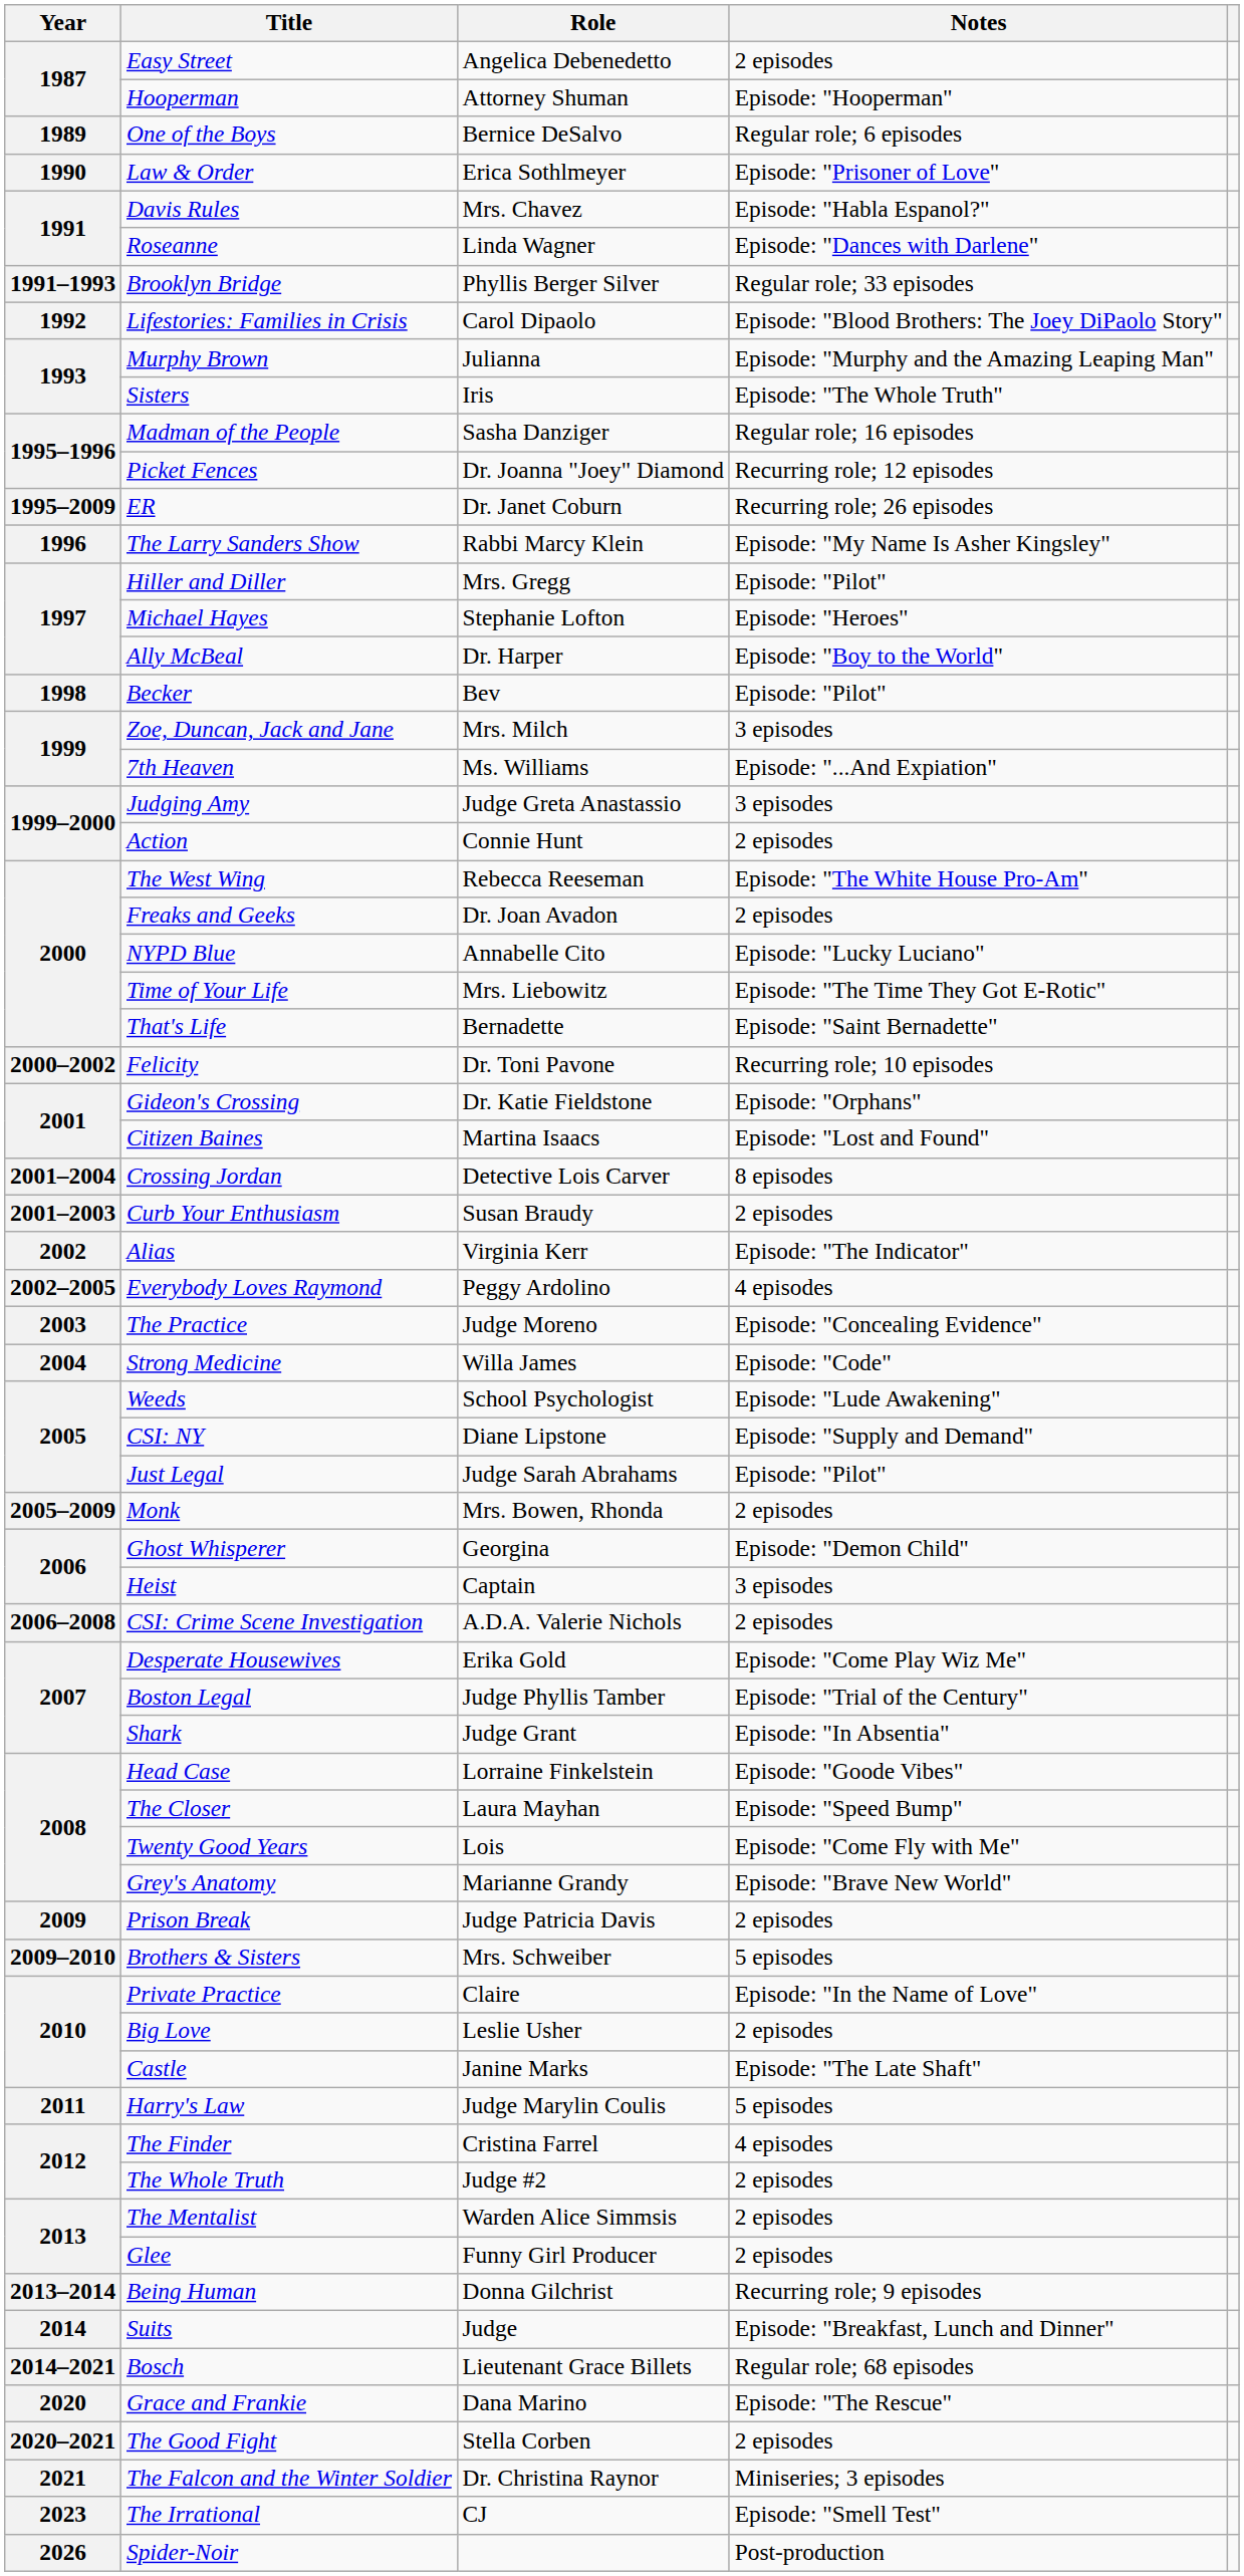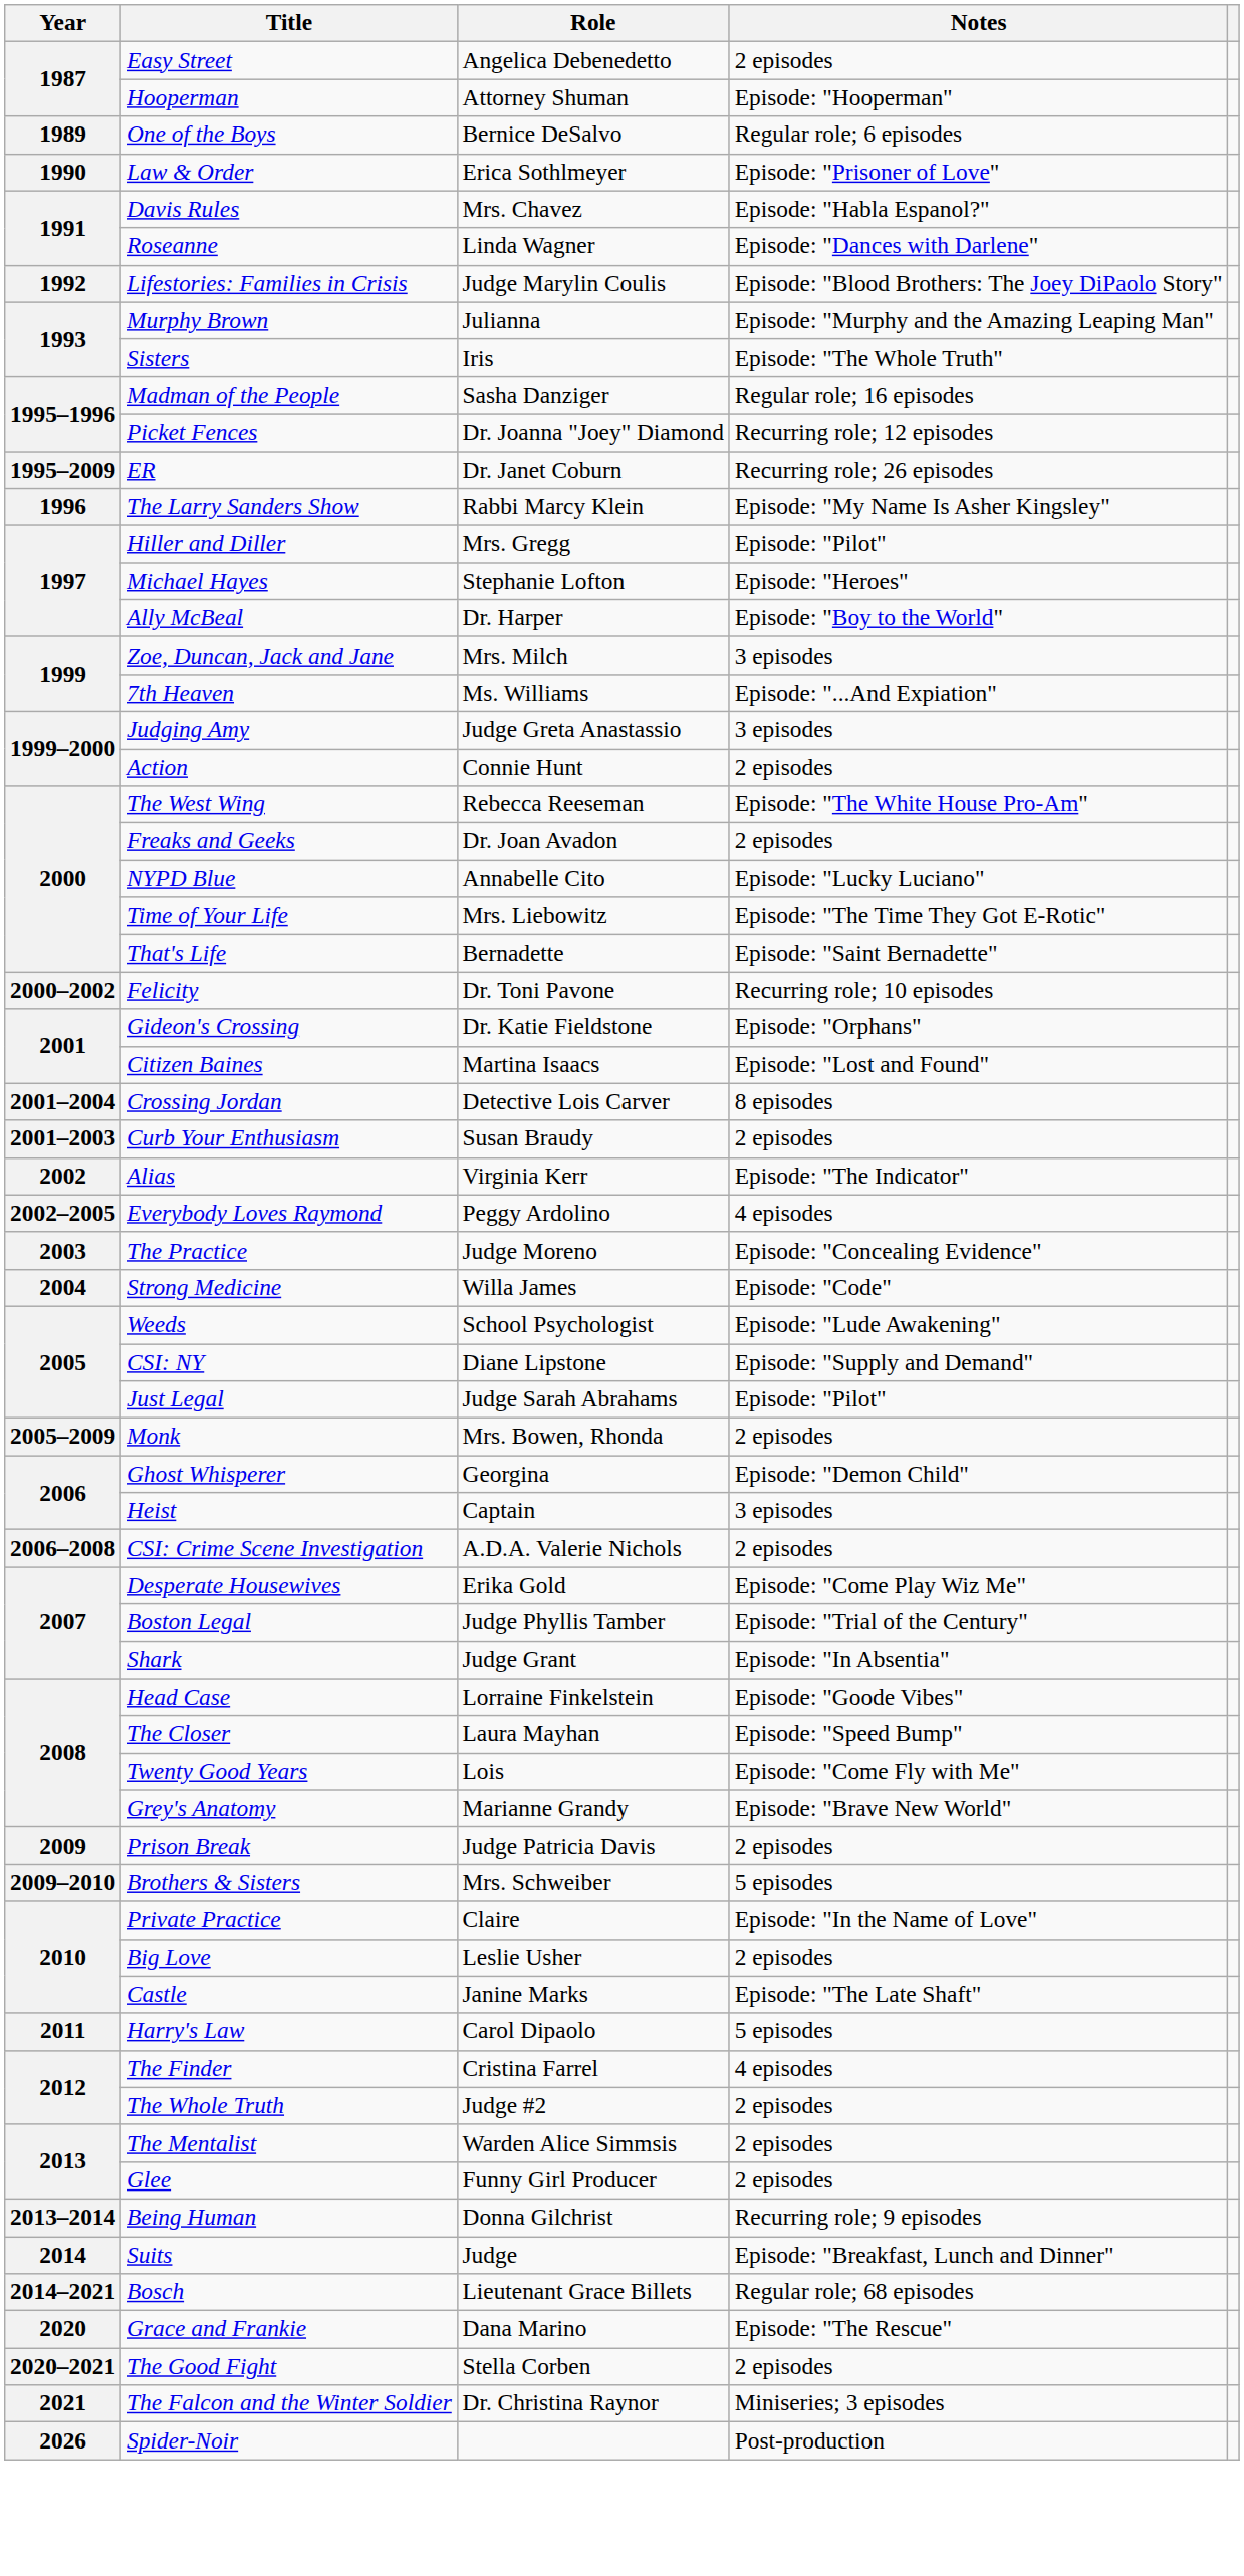 <table class="wikitable plainrowheaders sortable mw-collapsible">
 <tr>
 <th scope="col">Year</th>
 <th scope="col">Title</th>
 <th scope="col">Role</th>
 <th scope="col" class="unsortable">Notes</th>
 <th scope="col" class="unsortable"></th>
 </tr>
 <tr>
 <th scope="row" rowspan=2>1987</th>
 <td><em><a href='#'>Easy Street</a></em></td>
 <td>Angelica Debenedetto</td>
 <td>2 episodes</td>
 <td></td>
 </tr>
 <tr>
 <td><em><a href='#'>Hooperman</a></em></td>
 <td>Attorney Shuman</td>
 <td>Episode: "Hooperman"</td>
 <td></td>
 </tr>
 <tr>
 <th scope="row">1989</th>
 <td><em><a href='#'>One of the Boys</a></em></td>
 <td>Bernice DeSalvo</td>
 <td>Regular role; 6 episodes</td>
 <td></td>
 </tr>
 <tr>
 <th scope="row">1990</th>
 <td><em><a href='#'>Law & Order</a></em></td>
 <td>Erica Sothlmeyer</td>
 <td>Episode: "<a href='#'>Prisoner of Love</a>"</td>
 <td></td>
 </tr>
 <tr>
 <th scope="row" rowspan=2>1991</th>
 <td><em><a href='#'>Davis Rules</a></em></td>
 <td>Mrs. Chavez</td>
 <td>Episode: "Habla Espanol?"</td>
 <td></td>
 </tr>
 <tr>
 <td><em><a href='#'>Roseanne</a></em></td>
 <td>Linda Wagner</td>
 <td>Episode: "<a href='#'>Dances with Darlene</a>"</td>
 <td></td>
 </tr>
 <tr>
-<th scope="row">1991–1993</th>
-<td><em><a href='#'>Brooklyn Bridge</a></em></td>
-<td>Phyllis Berger Silver</td>
-<td>Regular role; 33 episodes</td>
-<td></td>
-</tr>
-<tr>
 <th scope="row">1992</th>
 <td><em><a href='#'>Lifestories: Families in Crisis</a></em></td>
-<td>Carol Dipaolo</td>
+<td>Judge Marylin Coulis</td>
 <td>Episode: "Blood Brothers: The <a href='#'>Joey DiPaolo</a> Story"</td>
 <td></td>
 </tr>
 <tr>
 <th scope="row" rowspan=2>1993</th>
 <td><em><a href='#'>Murphy Brown</a></em></td>
 <td>Julianna</td>
 <td>Episode: "Murphy and the Amazing Leaping Man"</td>
 <td></td>
 </tr>
 <tr>
 <td><em><a href='#'>Sisters</a></em></td>
 <td>Iris</td>
 <td>Episode: "The Whole Truth"</td>
 <td></td>
 </tr>
 <tr>
 <th scope="row" rowspan=2>1995–1996</th>
 <td><em><a href='#'>Madman of the People</a></em></td>
 <td>Sasha Danziger</td>
 <td>Regular role; 16 episodes</td>
 <td></td>
 </tr>
 <tr>
 <td><em><a href='#'>Picket Fences</a></em></td>
 <td>Dr. Joanna "Joey" Diamond</td>
 <td>Recurring role; 12 episodes</td>
 <td></td>
 </tr>
 <tr>
 <th scope="row">1995–2009</th>
 <td><em><a href='#'>ER</a></em></td>
 <td>Dr. Janet Coburn</td>
 <td>Recurring role; 26 episodes</td>
 <td></td>
 </tr>
 <tr>
 <th scope="row">1996</th>
 <td><em><a href='#'>The Larry Sanders Show</a></em></td>
 <td>Rabbi Marcy Klein</td>
 <td>Episode: "My Name Is Asher Kingsley"</td>
 <td></td>
 </tr>
 <tr>
 <th scope="row" rowspan=3>1997</th>
 <td><em><a href='#'>Hiller and Diller</a></em></td>
 <td>Mrs. Gregg</td>
 <td>Episode: "Pilot"</td>
 <td></td>
 </tr>
 <tr>
 <td><em><a href='#'>Michael Hayes</a></em></td>
 <td>Stephanie Lofton</td>
 <td>Episode: "Heroes"</td>
 <td></td>
 </tr>
 <tr>
 <td><em><a href='#'>Ally McBeal</a></em></td>
 <td>Dr. Harper</td>
 <td>Episode: "<a href='#'>Boy to the World</a>"</td>
-<td></td>
-</tr>
-<tr>
-<th scope="row">1998</th>
-<td><em><a href='#'>Becker</a></em></td>
-<td>Bev</td>
-<td>Episode: "Pilot"</td>
 <td></td>
 </tr>
 <tr>
 <th scope="row" rowspan=2>1999</th>
 <td><em><a href='#'>Zoe, Duncan, Jack and Jane</a></em></td>
 <td>Mrs. Milch</td>
 <td>3 episodes</td>
 <td></td>
 </tr>
 <tr>
 <td><em><a href='#'>7th Heaven</a></em></td>
 <td>Ms. Williams</td>
 <td>Episode: "...And Expiation"</td>
 <td></td>
 </tr>
 <tr>
 <th scope="row" rowspan=2>1999–2000</th>
 <td><em><a href='#'>Judging Amy</a></em></td>
 <td>Judge Greta Anastassio</td>
 <td>3 episodes</td>
 <td></td>
 </tr>
 <tr>
 <td><em><a href='#'>Action</a></em></td>
 <td>Connie Hunt</td>
 <td>2 episodes</td>
 <td></td>
 </tr>
 <tr>
 <th scope="row" rowspan=5>2000</th>
 <td><em><a href='#'>The West Wing</a></em></td>
 <td>Rebecca Reeseman</td>
 <td>Episode: "<a href='#'>The White House Pro-Am</a>"</td>
 <td></td>
 </tr>
 <tr>
 <td><em><a href='#'>Freaks and Geeks</a></em></td>
 <td>Dr. Joan Avadon</td>
 <td>2 episodes</td>
 <td></td>
 </tr>
 <tr>
 <td><em><a href='#'>NYPD Blue</a></em></td>
 <td>Annabelle Cito</td>
 <td>Episode: "Lucky Luciano"</td>
 <td></td>
 </tr>
 <tr>
 <td><em><a href='#'>Time of Your Life</a></em></td>
 <td>Mrs. Liebowitz</td>
 <td>Episode: "The Time They Got E-Rotic"</td>
 <td></td>
 </tr>
 <tr>
 <td><em><a href='#'>That's Life</a></em></td>
 <td>Bernadette</td>
 <td>Episode: "Saint Bernadette"</td>
 <td></td>
 </tr>
 <tr>
 <th scope="row">2000–2002</th>
 <td><em><a href='#'>Felicity</a></em></td>
 <td>Dr. Toni Pavone</td>
 <td>Recurring role; 10 episodes</td>
 <td></td>
 </tr>
 <tr>
 <th scope="row" rowspan=2>2001</th>
 <td><em><a href='#'>Gideon's Crossing</a></em></td>
 <td>Dr. Katie Fieldstone</td>
 <td>Episode: "Orphans"</td>
 <td></td>
 </tr>
 <tr>
 <td><em><a href='#'>Citizen Baines</a></em></td>
 <td>Martina Isaacs</td>
 <td>Episode: "Lost and Found"</td>
 <td></td>
 </tr>
 <tr>
 <th scope="row">2001–2004</th>
 <td><em><a href='#'>Crossing Jordan</a></em></td>
 <td>Detective Lois Carver</td>
 <td>8 episodes</td>
 <td></td>
 </tr>
 <tr>
 <th scope="row">2001–2003</th>
 <td><em><a href='#'>Curb Your Enthusiasm</a></em></td>
 <td>Susan Braudy</td>
 <td>2 episodes</td>
 <td></td>
 </tr>
 <tr>
 <th scope="row">2002</th>
 <td><em><a href='#'>Alias</a></em></td>
 <td>Virginia Kerr</td>
 <td>Episode: "The Indicator"</td>
 <td></td>
 </tr>
 <tr>
 <th scope="row">2002–2005</th>
 <td><em><a href='#'>Everybody Loves Raymond</a></em></td>
 <td>Peggy Ardolino</td>
 <td>4 episodes</td>
 <td></td>
 </tr>
 <tr>
 <th scope="row">2003</th>
 <td><em><a href='#'>The Practice</a></em></td>
 <td>Judge Moreno</td>
 <td>Episode: "Concealing Evidence"</td>
 <td></td>
 </tr>
 <tr>
 <th scope="row">2004</th>
 <td><em><a href='#'>Strong Medicine</a></em></td>
 <td>Willa James</td>
 <td>Episode: "Code"</td>
 <td></td>
 </tr>
 <tr>
 <th scope="row" rowspan=3>2005</th>
 <td><em><a href='#'>Weeds</a></em></td>
 <td>School Psychologist</td>
 <td>Episode: "Lude Awakening"</td>
 <td></td>
 </tr>
 <tr>
 <td><em><a href='#'>CSI: NY</a></em></td>
 <td>Diane Lipstone</td>
 <td>Episode: "Supply and Demand"</td>
 <td></td>
 </tr>
 <tr>
 <td><em><a href='#'>Just Legal</a></em></td>
 <td>Judge Sarah Abrahams</td>
 <td>Episode: "Pilot"</td>
 <td></td>
 </tr>
 <tr>
 <th scope="row">2005–2009</th>
 <td><em><a href='#'>Monk</a></em></td>
 <td>Mrs. Bowen, Rhonda</td>
 <td>2 episodes</td>
 <td></td>
 </tr>
 <tr>
 <th scope="row" rowspan=2>2006</th>
 <td><em><a href='#'>Ghost Whisperer</a></em></td>
 <td>Georgina</td>
 <td>Episode: "Demon Child"</td>
 <td></td>
 </tr>
 <tr>
 <td><em><a href='#'>Heist</a></em></td>
 <td>Captain</td>
 <td>3 episodes</td>
 <td></td>
 </tr>
 <tr>
 <th scope="row">2006–2008</th>
 <td><em><a href='#'>CSI: Crime Scene Investigation</a></em></td>
 <td>A.D.A. Valerie Nichols</td>
 <td>2 episodes</td>
 <td></td>
 </tr>
 <tr>
 <th scope="row" rowspan=3>2007</th>
 <td><em><a href='#'>Desperate Housewives</a></em></td>
 <td>Erika Gold</td>
 <td>Episode: "Come Play Wiz Me"</td>
 <td></td>
 </tr>
 <tr>
 <td><em><a href='#'>Boston Legal</a></em></td>
 <td>Judge Phyllis Tamber</td>
 <td>Episode: "Trial of the Century"</td>
 <td></td>
 </tr>
 <tr>
 <td><em><a href='#'>Shark</a></em></td>
 <td>Judge Grant</td>
 <td>Episode: "In Absentia"</td>
 <td></td>
 </tr>
 <tr>
 <th scope="row" rowspan=4>2008</th>
 <td><em><a href='#'>Head Case</a></em></td>
 <td>Lorraine Finkelstein</td>
 <td>Episode: "Goode Vibes"</td>
 <td></td>
 </tr>
 <tr>
 <td><em><a href='#'>The Closer</a></em></td>
 <td>Laura Mayhan</td>
 <td>Episode: "Speed Bump"</td>
 <td></td>
 </tr>
 <tr>
 <td><em><a href='#'>Twenty Good Years</a></em></td>
 <td>Lois</td>
 <td>Episode: "Come Fly with Me"</td>
 <td></td>
 </tr>
 <tr>
 <td><em><a href='#'>Grey's Anatomy</a></em></td>
 <td>Marianne Grandy</td>
 <td>Episode: "Brave New World"</td>
 <td></td>
 </tr>
 <tr>
 <th scope="row">2009</th>
 <td><em><a href='#'>Prison Break</a></em></td>
 <td>Judge Patricia Davis</td>
 <td>2 episodes</td>
 <td></td>
 </tr>
 <tr>
 <th scope="row">2009–2010</th>
 <td><em><a href='#'>Brothers & Sisters</a></em></td>
 <td>Mrs. Schweiber</td>
 <td>5 episodes</td>
 <td></td>
 </tr>
 <tr>
 <th scope="row" rowspan=3>2010</th>
 <td><em><a href='#'>Private Practice</a></em></td>
 <td>Claire</td>
 <td>Episode: "In the Name of Love"</td>
 <td></td>
 </tr>
 <tr>
 <td><em><a href='#'>Big Love</a></em></td>
 <td>Leslie Usher</td>
 <td>2 episodes</td>
 <td></td>
 </tr>
 <tr>
 <td><em><a href='#'>Castle</a></em></td>
 <td>Janine Marks</td>
 <td>Episode: "The Late Shaft"</td>
 <td></td>
 </tr>
 <tr>
 <th scope="row">2011</th>
 <td><em><a href='#'>Harry's Law</a></em></td>
-<td>Judge Marylin Coulis</td>
+<td>Carol Dipaolo</td>
 <td>5 episodes</td>
 <td></td>
 </tr>
 <tr>
 <th scope="row" rowspan=2>2012</th>
 <td><em><a href='#'>The Finder</a></em></td>
 <td>Cristina Farrel</td>
 <td>4 episodes</td>
 <td></td>
 </tr>
 <tr>
 <td><em><a href='#'>The Whole Truth</a></em></td>
 <td>Judge #2</td>
 <td>2 episodes</td>
 <td></td>
 </tr>
 <tr>
 <th scope="row" rowspan=2>2013</th>
 <td><em><a href='#'>The Mentalist</a></em></td>
 <td>Warden Alice Simmsis</td>
 <td>2 episodes</td>
 <td></td>
 </tr>
 <tr>
 <td><em><a href='#'>Glee</a></em></td>
 <td>Funny Girl Producer</td>
 <td>2 episodes</td>
 <td></td>
 </tr>
 <tr>
 <th scope="row">2013–2014</th>
 <td><a href='#'><em>Being Human</em></a></td>
 <td>Donna Gilchrist</td>
 <td>Recurring role; 9 episodes</td>
 <td></td>
 </tr>
 <tr>
 <th scope="row">2014</th>
 <td><em><a href='#'>Suits</a></em></td>
 <td>Judge</td>
 <td>Episode: "Breakfast, Lunch and Dinner"</td>
 <td></td>
 </tr>
 <tr>
 <th scope="row">2014–2021</th>
 <td><em><a href='#'>Bosch</a></em></td>
 <td>Lieutenant Grace Billets</td>
 <td>Regular role; 68 episodes</td>
 <td></td>
 </tr>
 <tr>
 <th scope="row">2020</th>
 <td><em><a href='#'>Grace and Frankie</a></em></td>
 <td>Dana Marino</td>
 <td>Episode: "The Rescue"</td>
 <td></td>
 </tr>
 <tr>
 <th scope="row">2020–2021</th>
 <td><em><a href='#'>The Good Fight</a></em></td>
 <td>Stella Corben</td>
 <td>2 episodes</td>
 <td></td>
 </tr>
 <tr>
 <th scope="row">2021</th>
 <td><em><a href='#'>The Falcon and the Winter Soldier</a></em></td>
 <td>Dr. Christina Raynor</td>
 <td>Miniseries; 3 episodes</td>
 <td></td>
 </tr>
 <tr>
-<th scope="row">2023</th>
-<td><em><a href='#'>The Irrational</a></em></td>
-<td>CJ</td>
-<td>Episode: "Smell Test"</td>
-<td></td>
-</tr>
-<tr>
 <th scope="row">2026</th>
 <td><em><a href='#'>Spider-Noir</a></em></td>
 <td></td>
 <td>Post-production</td>
 <td></td>
 </tr>
 </table>
